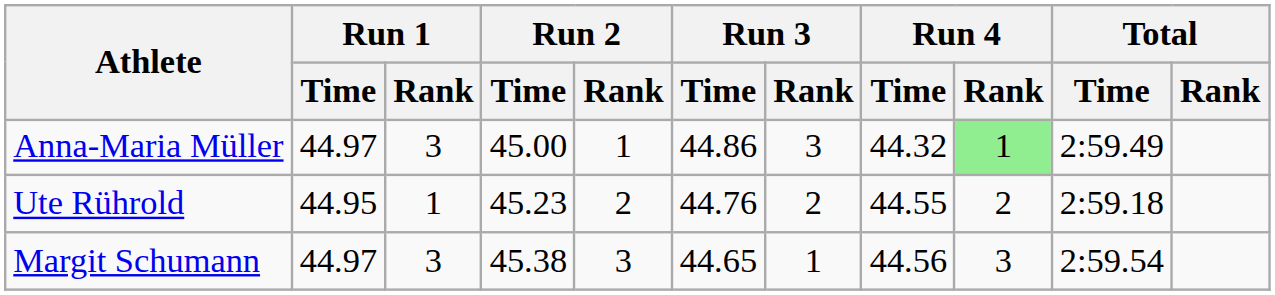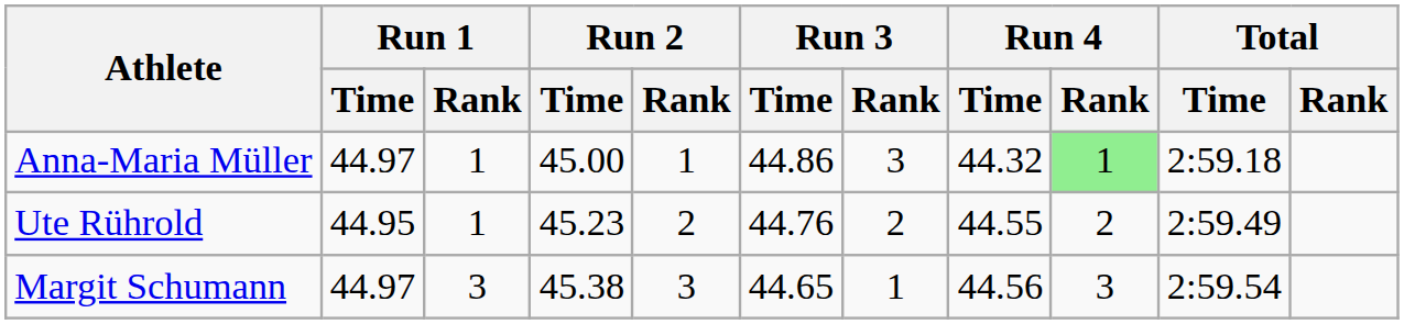 <table class="wikitable" border="1" style="font-size:90%">
 <tr>
 <th rowspan="2">Athlete</th>
 <th colspan="2">Run 1</th>
 <th colspan="2">Run 2</th>
 <th colspan="2">Run 3</th>
 <th colspan="2">Run 4</th>
 <th colspan="2">Total</th>
 </tr>
 <tr>
 <th>Time</th>
 <th>Rank</th>
 <th>Time</th>
 <th>Rank</th>
 <th>Time</th>
 <th>Rank</th>
 <th>Time</th>
 <th>Rank</th>
 <th>Time</th>
 <th>Rank</th>
 </tr>
 <tr>
 <td><a href='#'>Anna-Maria Müller</a></td>
 <td align="center">44.97</td>
-<td align="center">3</td>
+<td align="center">1</td>
 <td align="center">45.00</td>
 <td align="center">1</td>
 <td align="center">44.86</td>
 <td align="center">3</td>
 <td align="center">44.32</td>
 <td align="center" style="background: lightgreen;">1</td>
-<td align="center">2:59.49</td>
+<td align="center">2:59.18</td>
 <td align="center"></td>
 </tr>
 <tr>
 <td><a href='#'>Ute Rührold</a></td>
 <td align="center">44.95</td>
 <td align="center">1</td>
 <td align="center">45.23</td>
 <td align="center">2</td>
 <td align="center">44.76</td>
 <td align="center">2</td>
 <td align="center">44.55</td>
 <td align="center">2</td>
-<td align="center">2:59.18</td>
+<td align="center">2:59.49</td>
 <td align="center"></td>
 </tr>
 <tr>
 <td><a href='#'>Margit Schumann</a></td>
 <td align="center">44.97</td>
 <td align="center">3</td>
 <td align="center">45.38</td>
 <td align="center">3</td>
 <td align="center">44.65</td>
 <td align="center">1</td>
 <td align="center">44.56</td>
 <td align="center">3</td>
 <td align="center">2:59.54</td>
 <td align="center"></td>
 </tr>
 </table>
